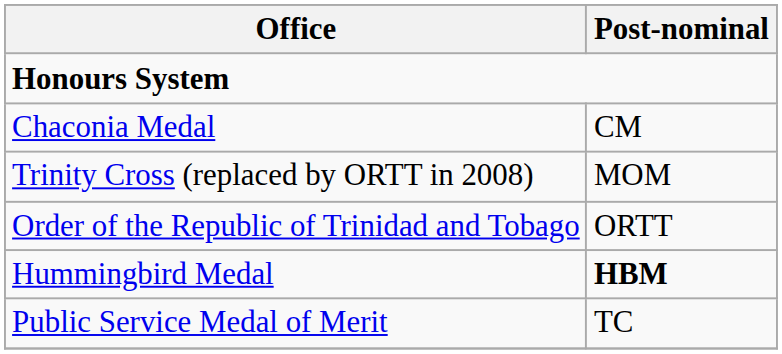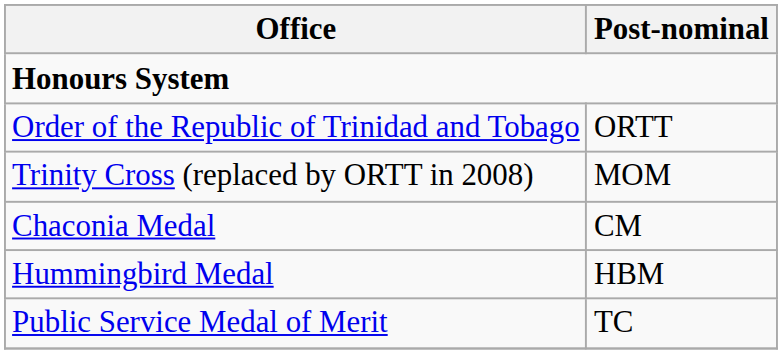 <table class="wikitable">
 <tr>
 <th>Office</th>
 <th>Post-nominal</th>
 </tr>
 <tr>
 <td colspan="2"><strong>Honours System</strong></td>
 </tr>
 <tr>
-<td><a href='#'>Chaconia Medal</a></td>
-<td>CM</td>
+<td><a href='#'>Order of the Republic of Trinidad and Tobago</a></td>
+<td>ORTT</td>
 </tr>
 <tr>
 <td><a href='#'>Trinity Cross</a> (replaced by ORTT in 2008)</td>
 <td>MOM</td>
 </tr>
 <tr>
-<td><a href='#'>Order of the Republic of Trinidad and Tobago</a></td>
-<td>ORTT</td>
+<td><a href='#'>Chaconia Medal</a></td>
+<td>CM</td>
 </tr>
 <tr>
 <td><a href='#'>Hummingbird Medal</a></td>
-<td><strong>HBM</strong></td>
+<td>HBM</td>
 </tr>
 <tr>
 <td><a href='#'>Public Service Medal of Merit</a></td>
 <td>TC</td>
 </tr>
 <tr>
 </tr>
 </table>
